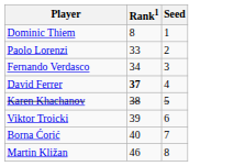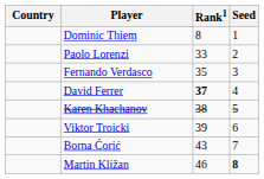 <table class="wikitable" border="1">
 <tr>
+<th width="70">Country</th>
 <th width="175">Player</th>
 <th>Rank<sup>1</sup></th>
 <th>Seed</th>
 </tr>
 <tr>
+<td></td>
 <td><a href='#'>Dominic Thiem</a></td>
 <td>8</td>
 <td>1</td>
 </tr>
 <tr>
+<td></td>
 <td><a href='#'>Paolo Lorenzi</a></td>
 <td>33</td>
 <td>2</td>
 </tr>
 <tr>
+<td></td>
 <td><a href='#'>Fernando Verdasco</a></td>
-<td>34</td>
+<td>35</td>
 <td>3</td>
 </tr>
 <tr>
+<td></td>
 <td><a href='#'>David Ferrer</a></td>
 <td><strong>37</strong></td>
 <td>4</td>
 </tr>
 <tr>
+<td><s></s></td>
 <td><s><a href='#'>Karen Khachanov</a></s></td>
 <td><s>38</s></td>
 <td><s>5</s></td>
 </tr>
 <tr>
+<td></td>
 <td><a href='#'>Viktor Troicki</a></td>
 <td>39</td>
 <td>6</td>
 </tr>
 <tr>
+<td></td>
 <td><a href='#'>Borna Ćorić</a></td>
-<td>40</td>
+<td>43</td>
 <td>7</td>
 </tr>
 <tr>
+<td></td>
 <td><a href='#'>Martin Kližan</a></td>
 <td>46</td>
-<td>8</td>
+<td><strong>8</strong></td>
 </tr>
 </table>
